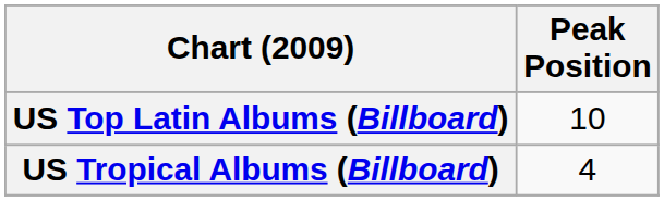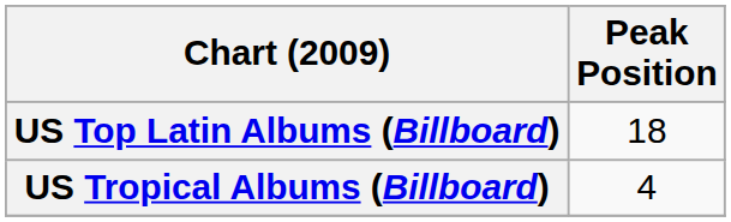 <table class="wikitable plainrowheaders" style="text-align:center;">
 <tr>
 <th scope="col">Chart (2009)</th>
 <th scope="col">Peak <br> Position</th>
 </tr>
 <tr>
 <th scope="row">US <a href='#'>Top Latin Albums</a> (<em><a href='#'>Billboard</a></em>)</th>
-<td style="text-align:center;">10</td>
+<td style="text-align:center;">18</td>
 </tr>
 <tr>
 <th scope="row">US <a href='#'>Tropical Albums</a> (<em><a href='#'>Billboard</a></em>)</th>
 <td style="text-align:center;">4</td>
 </tr>
 <tr>
 </tr>
 </table>
